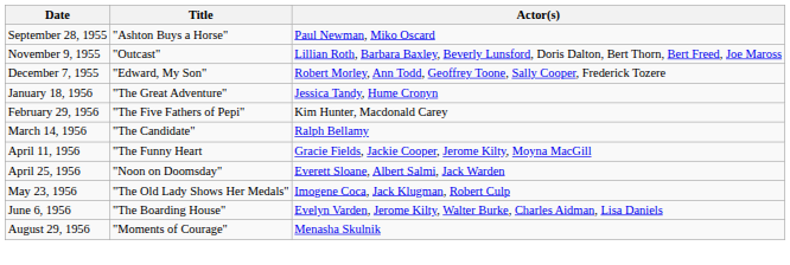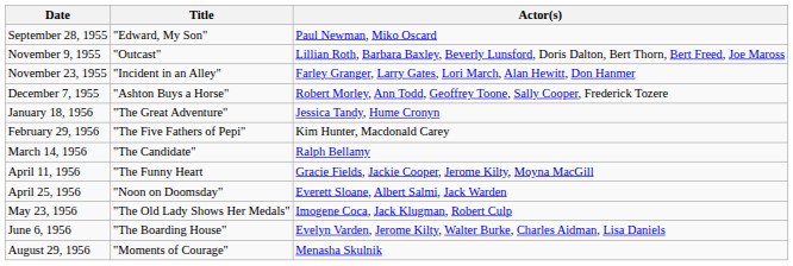 <table class="wikitable">
 <tr>
 <th>Date</th>
 <th>Title</th>
 <th>Actor(s)</th>
 </tr>
 <tr>
 <td>September 28, 1955</td>
-<td>"Ashton Buys a Horse"</td>
+<td>"Edward, My Son"</td>
 <td><a href='#'>Paul Newman</a>, <a href='#'>Miko Oscard</a></td>
 </tr>
 <tr>
 <td>November 9, 1955</td>
 <td>"Outcast"</td>
 <td><a href='#'>Lillian Roth</a>, <a href='#'>Barbara Baxley</a>, <a href='#'>Beverly Lunsford</a>, Doris Dalton, Bert Thorn, <a href='#'>Bert Freed</a>, <a href='#'>Joe Maross</a></td>
 </tr>
 <tr>
+<td>November 23, 1955</td>
+<td>"Incident in an Alley"</td>
+<td><a href='#'>Farley Granger</a>, <a href='#'>Larry Gates</a>, <a href='#'>Lori March</a>, <a href='#'>Alan Hewitt</a>, <a href='#'>Don Hanmer</a></td>
+</tr>
+<tr>
 <td>December 7, 1955</td>
-<td>"Edward, My Son"</td>
+<td>"Ashton Buys a Horse"</td>
 <td><a href='#'>Robert Morley</a>, <a href='#'>Ann Todd</a>, <a href='#'>Geoffrey Toone</a>, <a href='#'>Sally Cooper</a>, Frederick Tozere</td>
 </tr>
 <tr>
 <td>January 18, 1956</td>
 <td>"The Great Adventure"</td>
 <td><a href='#'>Jessica Tandy</a>, <a href='#'>Hume Cronyn</a></td>
 </tr>
 <tr>
 <td>February 29, 1956</td>
 <td>"The Five Fathers of Pepi"</td>
 <td>Kim Hunter, Macdonald Carey</td>
 </tr>
 <tr>
 <td>March 14, 1956</td>
 <td>"The Candidate"</td>
 <td><a href='#'>Ralph Bellamy</a></td>
 </tr>
 <tr>
 <td>April 11, 1956</td>
 <td>"The Funny Heart</td>
 <td><a href='#'>Gracie Fields</a>, <a href='#'>Jackie Cooper</a>, <a href='#'>Jerome Kilty</a>, <a href='#'>Moyna MacGill</a></td>
 </tr>
 <tr>
 <td>April 25, 1956</td>
 <td>"Noon on Doomsday"</td>
 <td><a href='#'>Everett Sloane</a>, <a href='#'>Albert Salmi</a>, <a href='#'>Jack Warden</a></td>
 </tr>
 <tr>
 <td>May 23, 1956</td>
 <td>"The Old Lady Shows Her Medals"</td>
 <td><a href='#'>Imogene Coca</a>, <a href='#'>Jack Klugman</a>, <a href='#'>Robert Culp</a></td>
 </tr>
 <tr>
 <td>June 6, 1956</td>
 <td>"The Boarding House"</td>
 <td><a href='#'>Evelyn Varden</a>, <a href='#'>Jerome Kilty</a>, <a href='#'>Walter Burke</a>, <a href='#'>Charles Aidman</a>, <a href='#'>Lisa Daniels</a></td>
 </tr>
 <tr>
 <td>August 29, 1956</td>
 <td>"Moments of Courage"</td>
 <td><a href='#'>Menasha Skulnik</a></td>
 </tr>
 </table>
